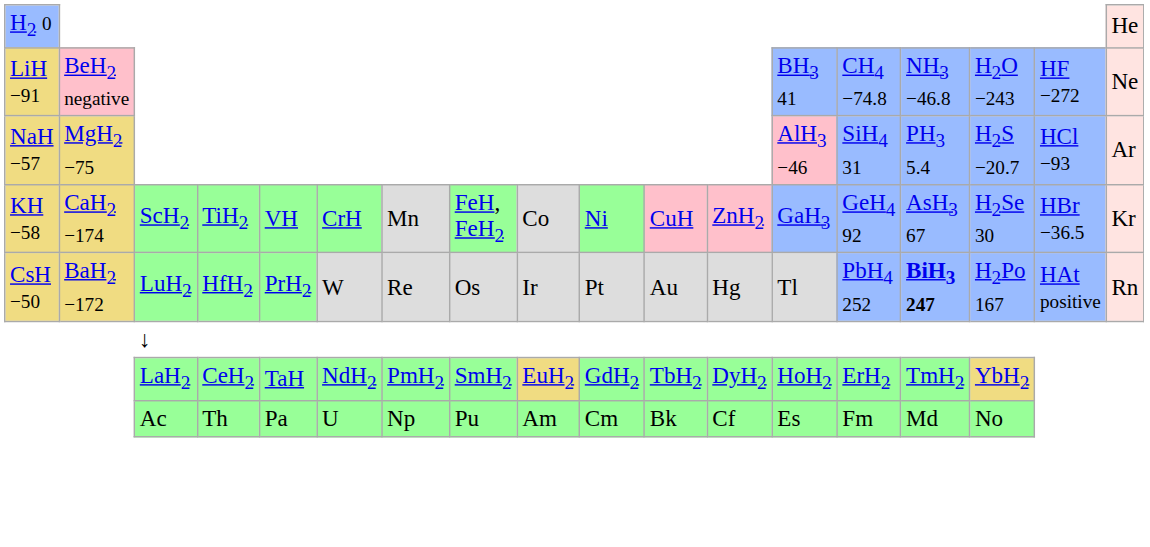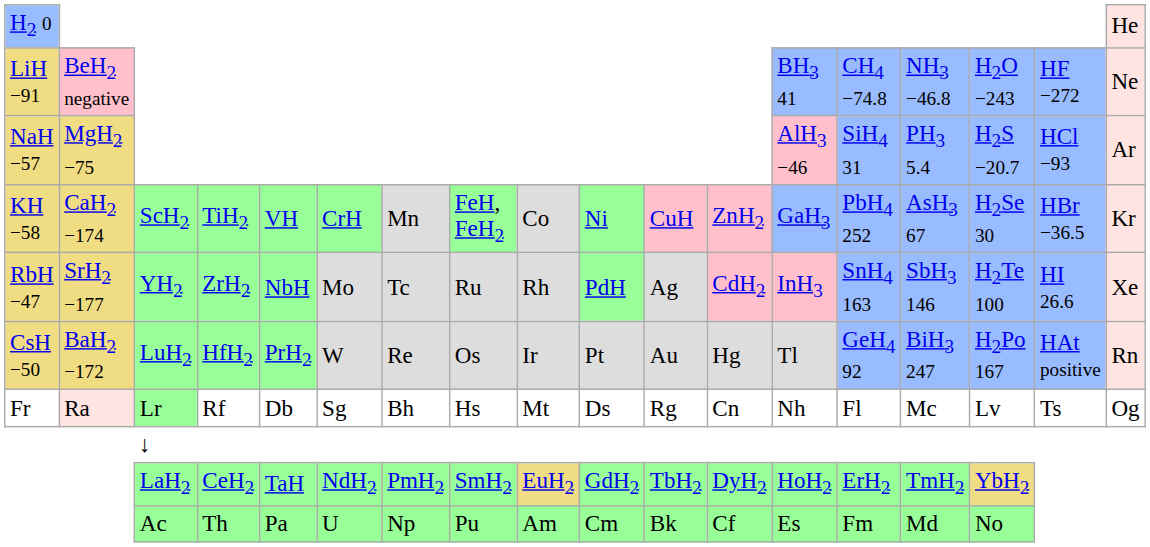 <table class="wikitable" style="margin-left:auto; margin-right:auto; margin-bottom:0; margin-top:0; text-align:top; background-color:white; border:0px">
 <tr>
 <td style="background-color:#99bbff"><a href='#'>H<sub>2</sub></a>  <small>0</small></td>
 <td colspan=1 style="border:none"></td>
 <td colspan=10 style="border:none" rowspan=3></td>
 <td colspan=5 style="border:none"></td>
 <td style="background:mistyrose">He</td>
 </tr>
 <tr>
 <td style="background:#F0DC82"><a href='#'>LiH</a>  <small>−91</small></td>
 <td style="background:pink"><a href='#'>BeH<sub>2</sub></a>  <small>negative</small></td>
 <td style="background:#99bbff"><a href='#'>BH<sub>3</sub></a>  <small>41</small></td>
 <td style="background:#99bbff"><a href='#'>CH<sub>4</sub></a>  <small>−74.8</small></td>
 <td style="background:#99bbff"><a href='#'>NH<sub>3</sub></a>  <small>−46.8</small></td>
 <td style="background:#99bbff"><a href='#'>H<sub>2</sub>O</a>  <small>−243</small></td>
 <td style="background:#99bbff"><a href='#'>HF</a>  <small>−272</small></td>
 <td style="background:mistyrose">Ne</td>
 </tr>
 <tr>
 <td style="background:#F0DC82"><a href='#'>NaH</a>  <small>−57</small></td>
 <td style="background:#F0DC82"><a href='#'>MgH<sub>2</sub></a> <small>−75</small></td>
 <td style="background:pink"><a href='#'>AlH<sub>3</sub></a> <small>−46</small></td>
 <td style="background:#99bbff"><a href='#'>SiH<sub>4</sub></a>  <small>31</small></td>
 <td style="background:#99bbff"><a href='#'>PH<sub>3</sub></a>  <small>5.4</small></td>
 <td style="background:#99bbff"><a href='#'>H<sub>2</sub>S</a> <small>−20.7</small></td>
 <td style="background:#99bbff"><a href='#'>HCl</a>  <small>−93</small></td>
 <td style="background:mistyrose">Ar</td>
 </tr>
 <tr>
 <td style="background:#F0DC82"><a href='#'>KH</a>  <small>−58</small></td>
 <td style="background:#F0DC82"><a href='#'>CaH<sub>2</sub></a>  <small>−174</small></td>
 <td style="background:#98FF98"><a href='#'>ScH<sub>2</sub></a></td>
 <td style="background:#98FF98"><a href='#'>TiH<sub>2</sub></a></td>
 <td style="background:#98FF98"><a href='#'>VH</a></td>
 <td style="background:#98FF98"><a href='#'>CrH</a></td>
 <td style="background:#ddd">Mn</td>
 <td style="background:#98FF98"><a href='#'>FeH</a>, <a href='#'>FeH<sub>2</sub></a></td>
 <td style="background:#ddd">Co</td>
 <td style="background:#98FF98"><a href='#'>Ni</a></td>
 <td style="background:pink"><a href='#'>CuH</a></td>
 <td style="background:pink"><a href='#'>ZnH<sub>2</sub></a></td>
 <td style="background:#99bbff"><a href='#'>GaH<sub>3</sub></a></td>
-<td style="background:#99bbff"><a href='#'>GeH<sub>4</sub></a>  <small>92</small></td>
+<td style="background:#99bbff"><a href='#'>PbH<sub>4</sub></a>  <small>252</small></td>
 <td style="background:#99bbff"><a href='#'>AsH<sub>3</sub></a>  <small>67</small></td>
 <td style="background:#99bbff"><a href='#'>H<sub>2</sub>Se</a>  <small>30</small></td>
 <td style="background:#99bbff"><a href='#'>HBr</a>  <small>−36.5</small></td>
 <td style="background:mistyrose">Kr</td>
+</tr>
+<tr>
+<td style="background:#F0DC82"><a href='#'>RbH</a>  <small>−47</small></td>
+<td style="background:#F0DC82"><a href='#'>SrH<sub>2</sub></a> <small>−177</small></td>
+<td style="background:#98FF98"><a href='#'>YH<sub>2</sub></a></td>
+<td style="background:#98FF98"><a href='#'>ZrH<sub>2</sub></a></td>
+<td style="background:#98FF98"><a href='#'>NbH</a></td>
+<td style="background:#ddd">Mo</td>
+<td style="background:#ddd">Tc</td>
+<td style="background:#ddd">Ru</td>
+<td style="background:#ddd">Rh</td>
+<td style="background:#98FF98"><a href='#'>PdH</a></td>
+<td style="background:#ddd">Ag</td>
+<td style="background:pink"><a href='#'>CdH<sub>2</sub></a></td>
+<td style="background:pink"><a href='#'>InH<sub>3</sub></a></td>
+<td style="background:#99bbff"><a href='#'>SnH<sub>4</sub></a>  <small>163</small></td>
+<td style="background:#99bbff"><a href='#'>SbH<sub>3</sub></a>  <small>146</small></td>
+<td style="background:#99bbff"><a href='#'>H<sub>2</sub>Te</a> <small>100</small></td>
+<td style="background:#99bbff"><a href='#'>HI</a>  <small>26.6</small></td>
+<td style="background:mistyrose">Xe</td>
 </tr>
 <tr>
 <td style="background:#F0DC82"><a href='#'>CsH</a>  <small>−50</small></td>
 <td style="background:#F0DC82"><a href='#'>BaH<sub>2</sub></a>  <small>−172</small></td>
 <td style="background:#98FF98"><a href='#'>LuH<sub>2</sub></a></td>
 <td style="background:#98FF98"><a href='#'>HfH<sub>2</sub></a></td>
 <td style="background:#98FF98"><a href='#'>PrH<sub>2</sub></a></td>
 <td style="background:#ddd">W</td>
 <td style="background:#ddd">Re</td>
 <td style="background:#ddd">Os</td>
 <td style="background:#ddd">Ir</td>
 <td style="background:#ddd">Pt</td>
 <td style="background:#ddd">Au</td>
 <td style="background:#ddd">Hg</td>
 <td style="background:#ddd">Tl</td>
-<td style="background:#99bbff"><a href='#'>PbH<sub>4</sub></a>  <small>252</small></td>
-<td style="background:#99bbff"><strong><a href='#'>BiH<sub>3</sub></a>  <small>247</small></strong></td>
+<td style="background:#99bbff"><a href='#'>GeH<sub>4</sub></a>  <small>92</small></td>
+<td style="background:#99bbff"><a href='#'>BiH<sub>3</sub></a>  <small>247</small></td>
 <td style="background:#99bbff"><a href='#'>H<sub>2</sub>Po</a>  <small>167</small></td>
 <td style="background:#99bbff"><a href='#'>HAt</a>  <small>positive</small></td>
 <td style="background:mistyrose">Rn</td>
+</tr>
+<tr>
+<td>Fr</td>
+<td style="background:mistyrose">Ra</td>
+<td style="background:#98FF98">Lr</td>
+<td>Rf</td>
+<td>Db</td>
+<td>Sg</td>
+<td>Bh</td>
+<td>Hs</td>
+<td>Mt</td>
+<td>Ds</td>
+<td>Rg</td>
+<td>Cn</td>
+<td>Nh</td>
+<td>Fl</td>
+<td>Mc</td>
+<td>Lv</td>
+<td>Ts</td>
+<td>Og</td>
 </tr>
 <tr>
 <td colspan=2 style="border:none"></td>
 <td style="border:none">↓</td>
 <td colspan=14 style="border:none"></td>
 </tr>
 <tr>
 <td colspan=2 style="border:none; background-color:white"></td>
 <td style="background:#98FF98"><a href='#'>LaH<sub>2</sub></a></td>
 <td style="background:#98FF98"><a href='#'>CeH<sub>2</sub></a></td>
 <td style="background:#98FF98"><a href='#'>TaH</a></td>
 <td style="background:#98FF98"><a href='#'>NdH<sub>2</sub></a></td>
 <td style="background:#98FF98"><a href='#'>PmH<sub>2</sub></a></td>
 <td style="background:#98FF98"><a href='#'>SmH<sub>2</sub></a></td>
 <td style="background:#F0DC82"><a href='#'>EuH<sub>2</sub></a></td>
 <td style="background:#98FF98"><a href='#'>GdH<sub>2</sub></a></td>
 <td style="background:#98FF98"><a href='#'>TbH<sub>2</sub></a></td>
 <td style="background:#98FF98"><a href='#'>DyH<sub>2</sub></a></td>
 <td style="background:#98FF98"><a href='#'>HoH<sub>2</sub></a></td>
 <td style="background:#98FF98"><a href='#'>ErH<sub>2</sub></a></td>
 <td style="background:#98FF98"><a href='#'>TmH<sub>2</sub></a></td>
 <td style="background:#F0DC82"><a href='#'>YbH<sub>2</sub></a></td>
 </tr>
 <tr>
 <td colspan=2 style="border:none; background-color:white"></td>
 <td style="background:#98FF98">Ac</td>
 <td style="background:#98FF98">Th</td>
 <td style="background:#98FF98">Pa</td>
 <td style="background:#98FF98">U</td>
 <td style="background:#98FF98">Np</td>
 <td style="background:#98FF98">Pu</td>
 <td style="background:#98FF98">Am</td>
 <td style="background:#98FF98">Cm</td>
 <td style="background:#98FF98">Bk</td>
 <td style="background:#98FF98">Cf</td>
 <td style="background:#98FF98">Es</td>
 <td style="background:#98FF98">Fm</td>
 <td style="background:#98FF98">Md</td>
 <td style="background:#98FF98">No</td>
 <td style="border:none; background-color:white"></td>
 </tr>
 </table>
